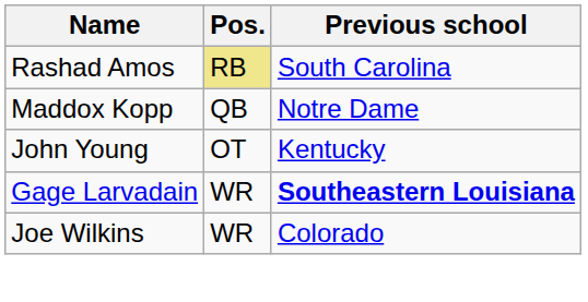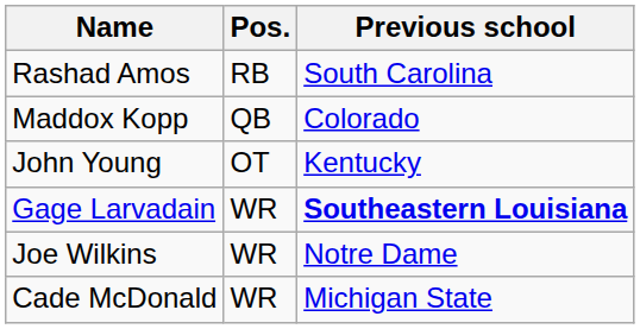 <table class="wikitable sortable">
 <tr>
 <th>Name</th>
 <th>Pos.</th>
 <th class="unsortable">Previous school</th>
 </tr>
 <tr>
 <td>Rashad Amos</td>
-<td style="background: khaki;">RB</td>
+<td>RB</td>
 <td><a href='#'>South Carolina</a></td>
 </tr>
 <tr>
 <td>Maddox Kopp</td>
 <td>QB</td>
-<td><a href='#'>Notre Dame</a></td>
+<td><a href='#'>Colorado</a></td>
 </tr>
 <tr>
 <td>John Young</td>
 <td>OT</td>
 <td><a href='#'>Kentucky</a></td>
 </tr>
 <tr>
 <td><a href='#'>Gage Larvadain</a></td>
 <td>WR</td>
 <td><strong><a href='#'>Southeastern Louisiana</a></strong></td>
 </tr>
 <tr>
 <td>Joe Wilkins</td>
 <td>WR</td>
-<td><a href='#'>Colorado</a></td>
+<td><a href='#'>Notre Dame</a></td>
+</tr>
+<tr>
+<td>Cade McDonald</td>
+<td>WR</td>
+<td><a href='#'>Michigan State</a></td>
 </tr>
 </table>
